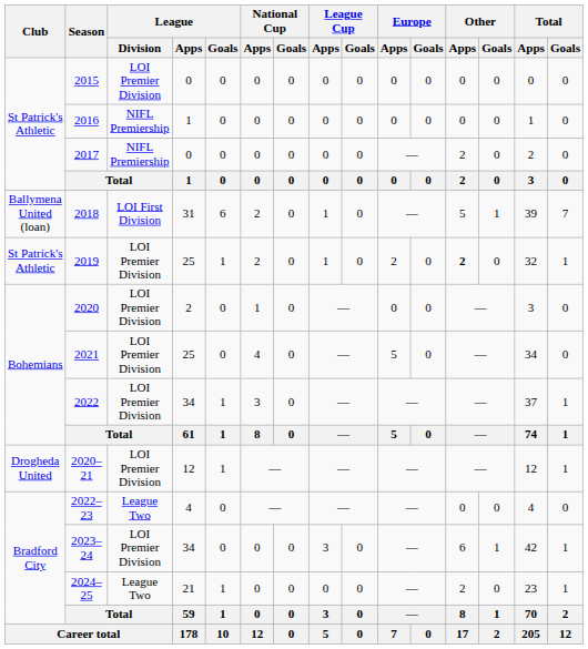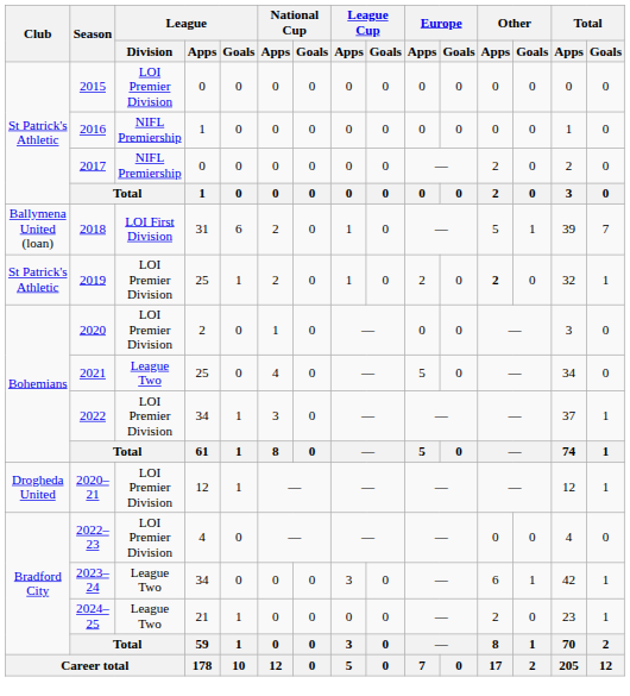 <table class="wikitable" style="text-align:center">
 <tr>
 <th rowspan="2">Club</th>
 <th rowspan="2">Season</th>
 <th colspan="3">League</th>
 <th colspan="2">National Cup</th>
 <th colspan="2"><a href='#'>League Cup</a></th>
 <th colspan="2"><a href='#'>Europe</a></th>
 <th colspan="2">Other</th>
 <th colspan="2">Total</th>
 </tr>
 <tr>
 <th>Division</th>
 <th>Apps</th>
 <th>Goals</th>
 <th>Apps</th>
 <th>Goals</th>
 <th>Apps</th>
 <th>Goals</th>
 <th>Apps</th>
 <th>Goals</th>
 <th>Apps</th>
 <th>Goals</th>
 <th>Apps</th>
 <th>Goals</th>
 </tr>
 <tr>
 <td rowspan="4"><a href='#'>St Patrick's Athletic</a></td>
 <td><a href='#'>2015</a></td>
 <td><a href='#'>LOI Premier Division</a></td>
 <td>0</td>
 <td>0</td>
 <td>0</td>
 <td>0</td>
 <td>0</td>
 <td>0</td>
 <td>0</td>
 <td>0</td>
 <td>0</td>
 <td>0</td>
 <td>0</td>
 <td>0</td>
 </tr>
 <tr>
 <td><a href='#'>2016</a></td>
 <td><a href='#'>NIFL Premiership</a></td>
 <td>1</td>
 <td>0</td>
 <td>0</td>
 <td>0</td>
 <td>0</td>
 <td>0</td>
 <td>0</td>
 <td>0</td>
 <td>0</td>
 <td>0</td>
 <td>1</td>
 <td>0</td>
 </tr>
 <tr>
 <td><a href='#'>2017</a></td>
 <td><a href='#'>NIFL Premiership</a></td>
 <td>0</td>
 <td>0</td>
 <td>0</td>
 <td>0</td>
 <td>0</td>
 <td>0</td>
 <td colspan="2">—</td>
 <td>2</td>
 <td>0</td>
 <td>2</td>
 <td>0</td>
 </tr>
 <tr>
 <th colspan="2">Total</th>
 <th>1</th>
 <th>0</th>
 <th>0</th>
 <th>0</th>
 <th>0</th>
 <th>0</th>
 <th>0</th>
 <th>0</th>
 <th>2</th>
 <th>0</th>
 <th>3</th>
 <th>0</th>
 </tr>
 <tr>
 <td><a href='#'>Ballymena United</a> (loan)</td>
 <td><a href='#'>2018</a></td>
 <td><a href='#'>LOI First Division</a></td>
 <td>31</td>
 <td>6</td>
 <td>2</td>
 <td>0</td>
 <td>1</td>
 <td>0</td>
 <td colspan="2">—</td>
 <td>5</td>
 <td>1</td>
 <td>39</td>
 <td>7</td>
 </tr>
 <tr>
 <td><a href='#'>St Patrick's Athletic</a></td>
 <td><a href='#'>2019</a></td>
 <td>LOI Premier Division</td>
 <td>25</td>
 <td>1</td>
 <td>2</td>
 <td>0</td>
 <td>1</td>
 <td>0</td>
 <td>2</td>
 <td>0</td>
 <td><strong>2</strong></td>
 <td>0</td>
 <td>32</td>
 <td>1</td>
 </tr>
 <tr>
 <td rowspan="4"><a href='#'>Bohemians</a></td>
 <td><a href='#'>2020</a></td>
 <td>LOI Premier Division</td>
 <td>2</td>
 <td>0</td>
 <td>1</td>
 <td>0</td>
 <td colspan="2">—</td>
 <td>0</td>
 <td>0</td>
 <td colspan="2">—</td>
 <td>3</td>
 <td>0</td>
 </tr>
 <tr>
 <td><a href='#'>2021</a></td>
-<td>LOI Premier Division</td>
+<td><a href='#'>League Two</a></td>
 <td>25</td>
 <td>0</td>
 <td>4</td>
 <td>0</td>
 <td colspan="2">—</td>
 <td>5</td>
 <td>0</td>
 <td colspan="2">—</td>
 <td>34</td>
 <td>0</td>
 </tr>
 <tr>
 <td><a href='#'>2022</a></td>
 <td>LOI Premier Division</td>
 <td>34</td>
 <td>1</td>
 <td>3</td>
 <td>0</td>
 <td colspan="2">—</td>
 <td colspan="2">—</td>
 <td colspan="2">—</td>
 <td>37</td>
 <td>1</td>
 </tr>
 <tr>
 <th colspan="2">Total</th>
 <th>61</th>
 <th>1</th>
 <th>8</th>
 <th>0</th>
 <th colspan="2">—</th>
 <th>5</th>
 <th>0</th>
 <th colspan="2">—</th>
 <th>74</th>
 <th>1</th>
 </tr>
 <tr>
 <td><a href='#'>Drogheda United</a></td>
 <td><a href='#'>2020–21</a></td>
 <td>LOI Premier Division</td>
 <td>12</td>
 <td>1</td>
 <td colspan="2">—</td>
 <td colspan="2">—</td>
 <td colspan="2">—</td>
 <td colspan="2">—</td>
 <td>12</td>
 <td>1</td>
 </tr>
 <tr>
 <td rowspan="4"><a href='#'>Bradford City</a></td>
 <td><a href='#'>2022–23</a></td>
-<td><a href='#'>League Two</a></td>
+<td>LOI Premier Division</td>
 <td>4</td>
 <td>0</td>
 <td colspan="2">—</td>
 <td colspan="2">—</td>
 <td colspan="2">—</td>
 <td>0</td>
 <td>0</td>
 <td>4</td>
 <td>0</td>
 </tr>
 <tr>
 <td><a href='#'>2023–24</a></td>
-<td>LOI Premier Division</td>
+<td>League Two</td>
 <td>34</td>
 <td>0</td>
 <td>0</td>
 <td>0</td>
 <td>3</td>
 <td>0</td>
 <td colspan="2">—</td>
 <td>6</td>
 <td>1</td>
 <td>42</td>
 <td>1</td>
 </tr>
 <tr>
 <td><a href='#'>2024–25</a></td>
 <td>League Two</td>
 <td>21</td>
 <td>1</td>
 <td>0</td>
 <td>0</td>
 <td>0</td>
 <td>0</td>
 <td colspan="2">—</td>
 <td>2</td>
 <td>0</td>
 <td>23</td>
 <td>1</td>
 </tr>
 <tr>
 <th colspan="2">Total</th>
 <th>59</th>
 <th>1</th>
 <th>0</th>
 <th>0</th>
 <th>3</th>
 <th>0</th>
 <th colspan="2">—</th>
 <th>8</th>
 <th>1</th>
 <th>70</th>
 <th>2</th>
 </tr>
 <tr>
 <th colspan="3">Career total</th>
 <th>178</th>
 <th>10</th>
 <th>12</th>
 <th>0</th>
 <th>5</th>
 <th>0</th>
 <th>7</th>
 <th>0</th>
 <th>17</th>
 <th>2</th>
 <th>205</th>
 <th>12</th>
 </tr>
 </table>
